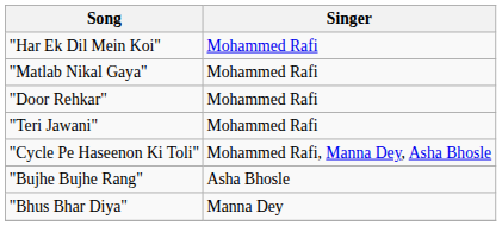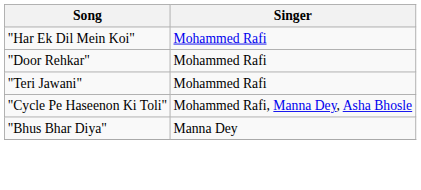 <table class="wikitable" style="font-size:95%">
 <tr>
 <th>Song</th>
 <th>Singer</th>
 </tr>
 <tr>
 <td>"Har Ek Dil Mein Koi"</td>
 <td><a href='#'>Mohammed Rafi</a></td>
-</tr>
-<tr>
-<td>"Matlab Nikal Gaya"</td>
-<td>Mohammed Rafi</td>
 </tr>
 <tr>
 <td>"Door Rehkar"</td>
 <td>Mohammed Rafi</td>
 </tr>
 <tr>
 <td>"Teri Jawani"</td>
 <td>Mohammed Rafi</td>
 </tr>
 <tr>
 <td>"Cycle Pe Haseenon Ki Toli"</td>
 <td>Mohammed Rafi, <a href='#'>Manna Dey</a>, <a href='#'>Asha Bhosle</a></td>
 </tr>
 <tr>
-<td>"Bujhe Bujhe Rang"</td>
-<td>Asha Bhosle</td>
-</tr>
-<tr>
 <td>"Bhus Bhar Diya"</td>
 <td>Manna Dey</td>
 </tr>
 <tr>
 </tr>
 </table>
